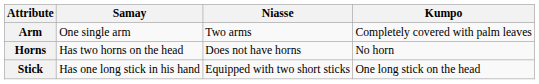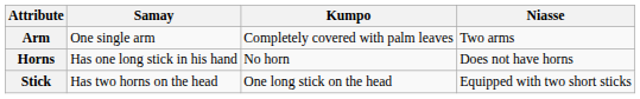 <table class=wikitable>
 <tr>
 <th>Attribute</th>
 <th>Samay</th>
+<th>Kumpo</th>
 <th>Niasse</th>
-<th>Kumpo</th>
 </tr>
 <tr>
 <th>Arm</th>
 <td>One single arm</td>
+<td>Completely covered with palm leaves</td>
 <td>Two arms</td>
-<td>Completely covered with palm leaves</td>
 </tr>
 <tr>
 <th>Horns</th>
-<td>Has two horns on the head</td>
+<td>Has one long stick in his hand</td>
+<td>No horn</td>
 <td>Does not have horns</td>
-<td>No horn</td>
 </tr>
 <tr>
 <th>Stick</th>
-<td>Has one long stick in his hand</td>
+<td>Has two horns on the head</td>
+<td>One long stick on the head</td>
 <td>Equipped with two short sticks</td>
-<td>One long stick on the head</td>
 </tr>
 </table>
